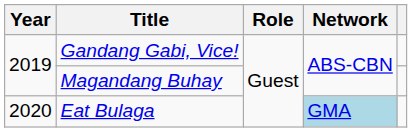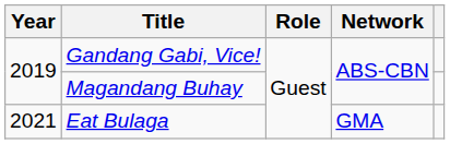 <table class="wikitable sortable">
 <tr>
 <th>Year</th>
 <th>Title</th>
 <th>Role</th>
 <th>Network</th>
 <th></th>
 </tr>
 <tr>
 <td rowspan="2">2019</td>
 <td><em><a href='#'>Gandang Gabi, Vice!</a></em></td>
 <td rowspan="3">Guest</td>
 <td rowspan="2"><a href='#'>ABS-CBN</a></td>
 <td style="text-align: center;"></td>
 </tr>
 <tr>
 <td><em><a href='#'>Magandang Buhay</a></em></td>
 <td style="text-align: center;"></td>
 </tr>
 <tr>
-<td>2020</td>
+<td>2021</td>
 <td><em><a href='#'>Eat Bulaga</a></em></td>
-<td style="background: lightblue;"><a href='#'>GMA</a></td>
+<td><a href='#'>GMA</a></td>
 <td style="text-align: center;"></td>
 </tr>
 </table>
